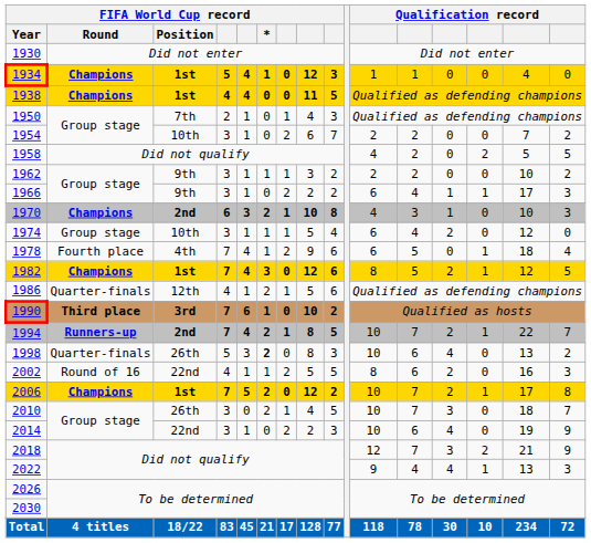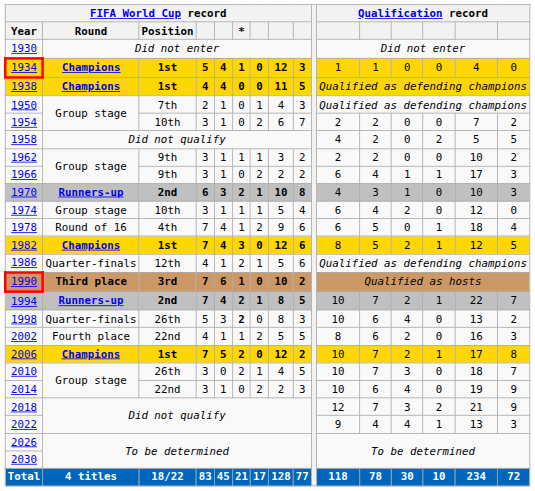 <table class="wikitable" style="text-align:center">
 <tr>
 <th colspan=9><a href='#'>FIFA World Cup</a> record</th>
 <th style="width:1%" rowspan="39"></th>
 <th colspan=6><a href='#'>Qualification</a> record</th>
 </tr>
 <tr>
 <th>Year</th>
 <th>Round</th>
 <th>Position</th>
 <th></th>
 <th></th>
 <th>*</th>
 <th></th>
 <th></th>
 <th></th>
 <th></th>
 <th></th>
 <th></th>
 <th></th>
 <th></th>
 <th></th>
 </tr>
 <tr>
 <td> <a href='#'>1930</a></td>
 <td colspan=8><em>Did not enter</em></td>
 <td colspan=6><em>Did not enter</em></td>
 </tr>
 <tr style="background:gold">
 <td style="border:3px solid red"> <a href='#'>1934</a></td>
 <td><strong><a href='#'>Champions</a></strong></td>
 <td><strong>1st</strong></td>
 <td><strong>5</strong></td>
 <td><strong>4</strong></td>
 <td><strong>1</strong></td>
 <td><strong>0</strong></td>
 <td><strong>12</strong></td>
 <td><strong>3</strong></td>
 <td>1</td>
 <td>1</td>
 <td>0</td>
 <td>0</td>
 <td>4</td>
 <td>0</td>
 </tr>
 <tr style="background:gold">
 <td> <a href='#'>1938</a></td>
 <td><strong><a href='#'>Champions</a></strong></td>
 <td><strong>1st</strong></td>
 <td><strong>4</strong></td>
 <td><strong>4</strong></td>
 <td><strong>0</strong></td>
 <td><strong>0</strong></td>
 <td><strong>11</strong></td>
 <td><strong>5</strong></td>
 <td colspan=6><em>Qualified as defending champions</em></td>
 </tr>
 <tr>
 <td> <a href='#'>1950</a></td>
 <td rowspan=2>Group stage</td>
 <td>7th</td>
 <td>2</td>
 <td>1</td>
 <td>0</td>
 <td>1</td>
 <td>4</td>
 <td>3</td>
 <td colspan=6><em>Qualified as defending champions</em></td>
 </tr>
 <tr>
 <td> <a href='#'>1954</a></td>
 <td>10th</td>
 <td>3</td>
 <td>1</td>
 <td>0</td>
 <td>2</td>
 <td>6</td>
 <td>7</td>
 <td>2</td>
 <td>2</td>
 <td>0</td>
 <td>0</td>
 <td>7</td>
 <td>2</td>
 </tr>
 <tr>
 <td> <a href='#'>1958</a></td>
 <td colspan=8><em>Did not qualify</em></td>
 <td>4</td>
 <td>2</td>
 <td>0</td>
 <td>2</td>
 <td>5</td>
 <td>5</td>
 </tr>
 <tr>
 <td> <a href='#'>1962</a></td>
 <td rowspan=2>Group stage</td>
 <td>9th</td>
 <td>3</td>
 <td>1</td>
 <td>1</td>
 <td>1</td>
 <td>3</td>
 <td>2</td>
 <td>2</td>
 <td>2</td>
 <td>0</td>
 <td>0</td>
 <td>10</td>
 <td>2</td>
 </tr>
 <tr>
 <td> <a href='#'>1966</a></td>
 <td>9th</td>
 <td>3</td>
 <td>1</td>
 <td>0</td>
 <td>2</td>
 <td>2</td>
 <td>2</td>
 <td>6</td>
 <td>4</td>
 <td>1</td>
 <td>1</td>
 <td>17</td>
 <td>3</td>
 </tr>
 <tr style="background:silver">
 <td> <a href='#'>1970</a></td>
-<td><strong><a href='#'>Champions</a></strong></td>
+<td><strong><a href='#'>Runners-up</a></strong></td>
 <td><strong>2nd</strong></td>
 <td><strong>6</strong></td>
 <td><strong>3</strong></td>
 <td><strong>2</strong></td>
 <td><strong>1</strong></td>
 <td><strong>10</strong></td>
 <td><strong>8</strong></td>
 <td>4</td>
 <td>3</td>
 <td>1</td>
 <td>0</td>
 <td>10</td>
 <td>3</td>
 </tr>
 <tr>
 <td> <a href='#'>1974</a></td>
 <td>Group stage</td>
 <td>10th</td>
 <td>3</td>
 <td>1</td>
 <td>1</td>
 <td>1</td>
 <td>5</td>
 <td>4</td>
 <td>6</td>
 <td>4</td>
 <td>2</td>
 <td>0</td>
 <td>12</td>
 <td>0</td>
 </tr>
 <tr>
 <td> <a href='#'>1978</a></td>
-<td>Fourth place</td>
+<td>Round of 16</td>
 <td>4th</td>
 <td>7</td>
 <td>4</td>
 <td>1</td>
 <td>2</td>
 <td>9</td>
 <td>6</td>
 <td>6</td>
 <td>5</td>
 <td>0</td>
 <td>1</td>
 <td>18</td>
 <td>4</td>
 </tr>
 <tr style="background:gold">
 <td> <a href='#'>1982</a></td>
 <td><strong><a href='#'>Champions</a></strong></td>
 <td><strong>1st</strong></td>
 <td><strong>7</strong></td>
 <td><strong>4</strong></td>
 <td><strong>3</strong></td>
 <td><strong>0</strong></td>
 <td><strong>12</strong></td>
 <td><strong>6</strong></td>
 <td>8</td>
 <td>5</td>
 <td>2</td>
 <td>1</td>
 <td>12</td>
 <td>5</td>
 </tr>
 <tr>
 <td> <a href='#'>1986</a></td>
 <td>Quarter-finals</td>
 <td>12th</td>
 <td>4</td>
 <td>1</td>
 <td>2</td>
 <td>1</td>
 <td>5</td>
 <td>6</td>
 <td colspan=6><em>Qualified as defending champions</em></td>
 </tr>
 <tr style="background:#c96">
 <td style="border:3px solid red"> <a href='#'>1990</a></td>
 <td><strong>Third place</strong></td>
 <td><strong>3rd</strong></td>
 <td><strong>7</strong></td>
 <td><strong>6</strong></td>
 <td><strong>1</strong></td>
 <td><strong>0</strong></td>
 <td><strong>10</strong></td>
 <td><strong>2</strong></td>
 <td colspan=6><em>Qualified as hosts</em></td>
 </tr>
 <tr style="background:silver">
 <td> <a href='#'>1994</a></td>
 <td><strong><a href='#'>Runners-up</a></strong></td>
 <td><strong>2nd</strong></td>
 <td><strong>7</strong></td>
 <td><strong>4</strong></td>
 <td><strong>2</strong></td>
 <td><strong>1</strong></td>
 <td><strong>8</strong></td>
 <td><strong>5</strong></td>
 <td>10</td>
 <td>7</td>
 <td>2</td>
 <td>1</td>
 <td>22</td>
 <td>7</td>
 </tr>
 <tr>
 <td> <a href='#'>1998</a></td>
 <td>Quarter-finals</td>
 <td>26th</td>
 <td>5</td>
 <td>3</td>
 <td><strong>2</strong></td>
 <td>0</td>
 <td>8</td>
 <td>3</td>
 <td>10</td>
 <td>6</td>
 <td>4</td>
 <td>0</td>
 <td>13</td>
 <td>2</td>
 </tr>
 <tr>
 <td>  <a href='#'>2002</a></td>
-<td>Round of 16</td>
+<td>Fourth place</td>
 <td>22nd</td>
 <td>4</td>
 <td>1</td>
 <td>1</td>
 <td>2</td>
 <td>5</td>
 <td>5</td>
 <td>8</td>
 <td>6</td>
 <td>2</td>
 <td>0</td>
 <td>16</td>
 <td>3</td>
 </tr>
 <tr style="background:gold">
 <td> <a href='#'>2006</a></td>
 <td><strong><a href='#'>Champions</a></strong></td>
 <td><strong>1st</strong></td>
 <td><strong>7</strong></td>
 <td><strong>5</strong></td>
 <td><strong>2</strong></td>
 <td><strong>0</strong></td>
 <td><strong>12</strong></td>
 <td><strong>2</strong></td>
 <td>10</td>
 <td>7</td>
 <td>2</td>
 <td>1</td>
 <td>17</td>
 <td>8</td>
 </tr>
 <tr>
 <td> <a href='#'>2010</a></td>
 <td rowspan=2>Group stage</td>
 <td>26th</td>
 <td>3</td>
 <td>0</td>
 <td>2</td>
 <td>1</td>
 <td>4</td>
 <td>5</td>
 <td>10</td>
 <td>7</td>
 <td>3</td>
 <td>0</td>
 <td>18</td>
 <td>7</td>
 </tr>
 <tr>
 <td> <a href='#'>2014</a></td>
 <td>22nd</td>
 <td>3</td>
 <td>1</td>
 <td>0</td>
 <td>2</td>
 <td>2</td>
 <td>3</td>
 <td>10</td>
 <td>6</td>
 <td>4</td>
 <td>0</td>
 <td>19</td>
 <td>9</td>
 </tr>
 <tr>
 <td> <a href='#'>2018</a></td>
 <td colspan=8 rowspan=2><em>Did not qualify</em></td>
 <td>12</td>
 <td>7</td>
 <td>3</td>
 <td>2</td>
 <td>21</td>
 <td>9</td>
 </tr>
 <tr>
 <td> <a href='#'>2022</a></td>
 <td>9</td>
 <td>4</td>
 <td>4</td>
 <td>1</td>
 <td>13</td>
 <td>3</td>
 </tr>
 <tr>
 <td>   <a href='#'>2026</a></td>
 <td colspan=8 rowspan=2><em>To be determined</em></td>
 <td colspan=8 rowspan=2><em>To be determined</em></td>
 </tr>
 <tr>
 <td>   <a href='#'>2030</a> </td>
 </tr>
 <tr>
 </tr>
 <tr style="color:white">
 <th style="background:#0066bc">Total</th>
 <th style="background:#0066bc">4 titles</th>
 <th style="background:#0066bc">18/22</th>
 <th style="background:#0066bc">83</th>
 <th style="background:#0066bc">45</th>
 <th style="background:#0066bc">21</th>
 <th style="background:#0066bc">17</th>
 <th style="background:#0066bc">128</th>
 <th style="background:#0066bc">77</th>
 <th style="background:#0066bc">118</th>
 <th style="background:#0066bc">78</th>
 <th style="background:#0066bc">30</th>
 <th style="background:#0066bc">10</th>
 <th style="background:#0066bc">234</th>
 <th style="background:#0066bc">72</th>
 </tr>
 </table>
